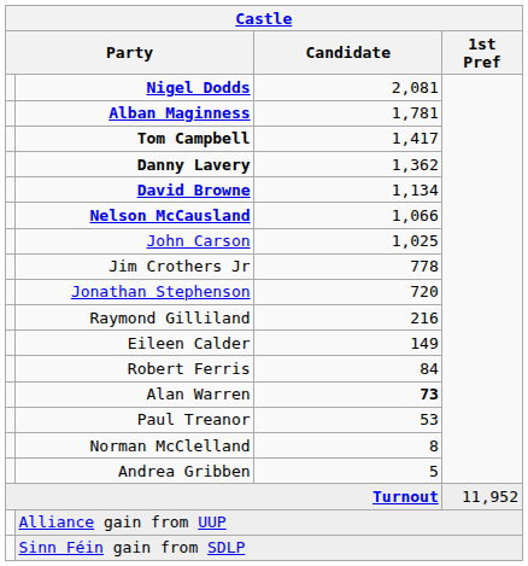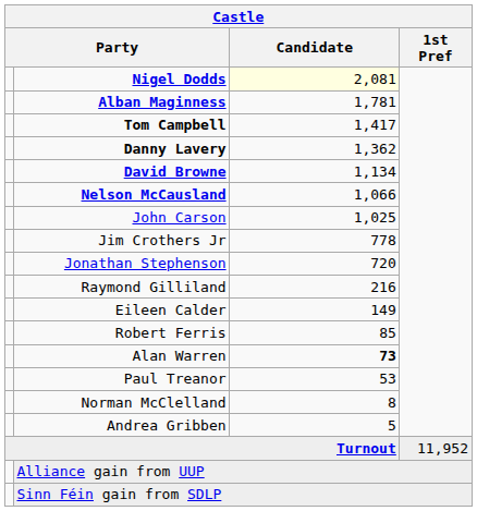 <table class="wikitable">
 <tr>
 <th colspan="4" align="center"><a href='#'>Castle</a></th>
 </tr>
 <tr>
 <th colspan="2" align="center" width=200>Party</th>
 <th width=150>Candidate</th>
 <th width=60>1st Pref</th>
 </tr>
 <tr>
 <td></td>
 <td align="right"><strong><a href='#'>Nigel Dodds</a></strong></td>
-<td align="right">2,081</td>
+<td align="right" style="background: lightyellow;">2,081</td>
 </tr>
 <tr>
 <td></td>
 <td align="right"><strong><a href='#'>Alban Maginness</a></strong></td>
 <td align="right">1,781</td>
 </tr>
 <tr>
 <td></td>
 <td align="right"><strong>Tom Campbell</strong></td>
 <td align="right">1,417</td>
 </tr>
 <tr>
 <td></td>
 <td align="right"><strong>Danny Lavery</strong></td>
 <td align="right">1,362</td>
 </tr>
 <tr>
 <td></td>
 <td align="right"><strong><a href='#'>David Browne</a></strong></td>
 <td align="right">1,134</td>
 </tr>
 <tr>
 <td></td>
 <td align="right"><strong><a href='#'>Nelson McCausland</a></strong></td>
 <td align="right">1,066</td>
 </tr>
 <tr>
 <td></td>
 <td align="right"><a href='#'>John Carson</a></td>
 <td align="right">1,025</td>
 </tr>
 <tr>
 <td></td>
 <td align="right">Jim Crothers Jr</td>
 <td align="right">778</td>
 </tr>
 <tr>
 <td></td>
 <td align="right"><a href='#'>Jonathan Stephenson</a></td>
 <td align="right">720</td>
 </tr>
 <tr>
 <td></td>
 <td align="right">Raymond Gilliland</td>
 <td align="right">216</td>
 </tr>
 <tr>
 <td></td>
 <td align="right">Eileen Calder</td>
 <td align="right">149</td>
 </tr>
 <tr>
 <td></td>
 <td align="right">Robert Ferris</td>
-<td align="right">84</td>
+<td align="right">85</td>
 </tr>
 <tr>
 <td></td>
 <td align="right">Alan Warren</td>
 <td align="right"><strong>73</strong></td>
 </tr>
 <tr>
 <td></td>
 <td align="right">Paul Treanor</td>
 <td align="right">53</td>
 </tr>
 <tr>
 <td></td>
 <td align="right">Norman McClelland</td>
 <td align="right">8</td>
 </tr>
 <tr>
 <td></td>
 <td align="right">Andrea Gribben</td>
 <td align="right">5</td>
 </tr>
 <tr bgcolor="EEEEEE">
 <td colspan=3 align="right"><strong><a href='#'>Turnout</a></strong></td>
 <td align="right">11,952</td>
 </tr>
 <tr>
 <td bgcolor=></td>
 <td colspan=3 bgcolor="EEEEEE"><a href='#'>Alliance</a> gain from <a href='#'>UUP</a></td>
 </tr>
 <tr>
 <td bgcolor=></td>
 <td colspan=3 bgcolor="EEEEEE"><a href='#'>Sinn Féin</a> gain from <a href='#'>SDLP</a></td>
 </tr>
 </table>
